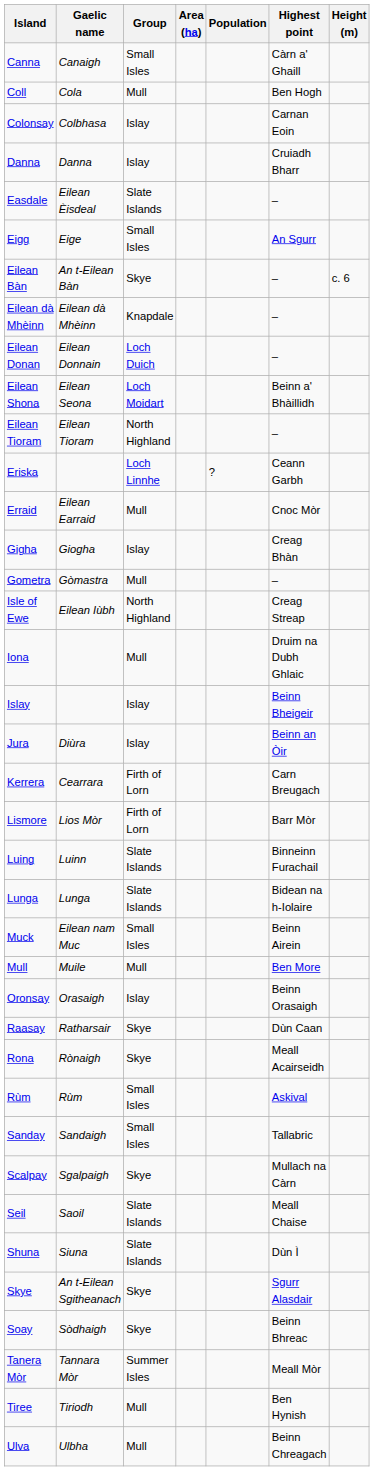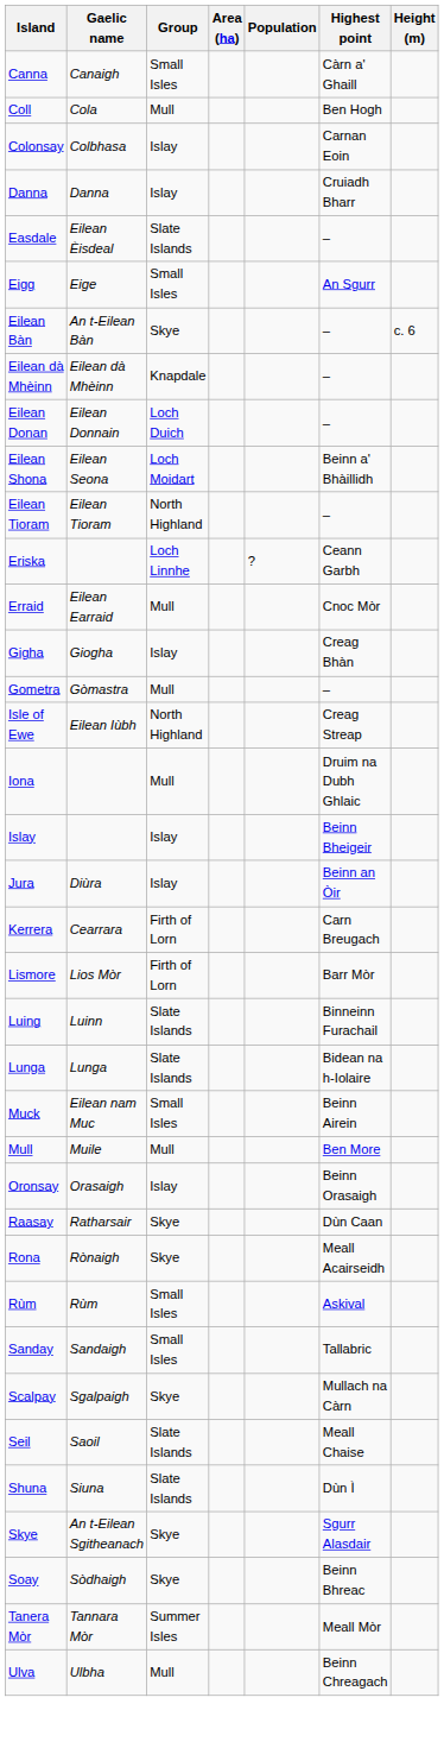 <table class="wikitable sortable" style="width:60%; border:0; text-align:left; line-height:150%;">
 <tr>
 <th style="width:10%;">Island</th>
 <th style="width:10%;">Gaelic name</th>
 <th style="width:10%;">Group</th>
 <th style="width:5%;">Area (<a href='#'>ha</a>)</th>
 <th style="width:5%;">Population</th>
 <th style="width:10%;">Highest point</th>
 <th style="width:5%;">Height (m)</th>
 </tr>
 <tr>
 <td><a href='#'>Canna</a></td>
 <td><em>Canaigh</em></td>
 <td>Small Isles</td>
 <td></td>
 <td></td>
 <td>Càrn a' Ghaill</td>
 <td></td>
 </tr>
 <tr>
 <td><a href='#'>Coll</a></td>
 <td><em>Cola</em></td>
 <td>Mull</td>
 <td></td>
 <td></td>
 <td>Ben Hogh</td>
 <td></td>
 </tr>
 <tr>
 <td><a href='#'>Colonsay</a></td>
 <td><em>Colbhasa</em></td>
 <td>Islay</td>
 <td></td>
 <td></td>
 <td>Carnan Eoin</td>
 <td></td>
 </tr>
 <tr>
 <td><a href='#'>Danna</a></td>
 <td><em>Danna</em></td>
 <td>Islay</td>
 <td></td>
 <td></td>
 <td>Cruiadh Bharr</td>
 <td></td>
 </tr>
 <tr>
 <td><a href='#'>Easdale</a></td>
 <td><em>Eilean Èisdeal</em></td>
 <td>Slate Islands</td>
 <td></td>
 <td></td>
 <td>–</td>
 <td></td>
 </tr>
 <tr>
 <td><a href='#'>Eigg</a></td>
 <td><em>Eige</em></td>
 <td>Small Isles</td>
 <td></td>
 <td></td>
 <td><a href='#'>An Sgurr</a></td>
 <td></td>
 </tr>
 <tr>
 <td><a href='#'>Eilean Bàn</a></td>
 <td><em>An t-Eilean  Bàn</em></td>
 <td>Skye</td>
 <td></td>
 <td></td>
 <td>–</td>
 <td>c. 6</td>
 </tr>
 <tr>
 <td><a href='#'>Eilean dà Mhèinn</a></td>
 <td><em>Eilean dà Mhèinn</em></td>
 <td>Knapdale</td>
 <td></td>
 <td></td>
 <td>–</td>
 <td></td>
 </tr>
 <tr>
 <td><a href='#'>Eilean Donan</a></td>
 <td><em>Eilean Donnain</em></td>
 <td><a href='#'>Loch Duich</a></td>
 <td></td>
 <td></td>
 <td>–</td>
 <td></td>
 </tr>
 <tr>
 <td><a href='#'>Eilean Shona</a></td>
 <td><em>Eilean Seona</em></td>
 <td><a href='#'>Loch Moidart</a></td>
 <td></td>
 <td></td>
 <td>Beinn a' Bhàillidh</td>
 <td></td>
 </tr>
 <tr>
 <td><a href='#'>Eilean Tioram</a></td>
 <td><em>Eilean Tioram</em></td>
 <td>North Highland</td>
 <td></td>
 <td></td>
 <td>–</td>
 <td></td>
 </tr>
 <tr>
 <td><a href='#'>Eriska</a></td>
 <td></td>
 <td><a href='#'>Loch Linnhe</a></td>
 <td></td>
 <td>?</td>
 <td>Ceann Garbh</td>
 <td></td>
 </tr>
 <tr>
 <td><a href='#'>Erraid</a></td>
 <td><em>Eilean Earraid </em></td>
 <td>Mull</td>
 <td></td>
 <td></td>
 <td>Cnoc Mòr</td>
 <td></td>
 </tr>
 <tr>
 <td><a href='#'>Gigha</a></td>
 <td><em>Giogha</em></td>
 <td>Islay</td>
 <td></td>
 <td></td>
 <td>Creag Bhàn</td>
 <td></td>
 </tr>
 <tr>
 <td><a href='#'>Gometra</a></td>
 <td><em>Gòmastra</em></td>
 <td>Mull</td>
 <td></td>
 <td></td>
 <td>–</td>
 <td></td>
 </tr>
 <tr>
 <td><a href='#'>Isle of Ewe</a></td>
 <td><em>Eilean Iùbh</em></td>
 <td>North Highland</td>
 <td></td>
 <td></td>
 <td>Creag Streap</td>
 <td></td>
 </tr>
 <tr>
 <td><a href='#'>Iona</a></td>
 <td></td>
 <td>Mull</td>
 <td></td>
 <td></td>
 <td>Druim na Dubh Ghlaic</td>
 <td></td>
 </tr>
 <tr>
 <td><a href='#'>Islay</a></td>
 <td></td>
 <td>Islay</td>
 <td></td>
 <td></td>
 <td><a href='#'>Beinn Bheigeir</a></td>
 <td></td>
 </tr>
 <tr>
 <td><a href='#'>Jura</a></td>
 <td><em>Diùra</em></td>
 <td>Islay</td>
 <td></td>
 <td></td>
 <td><a href='#'>Beinn an Òir</a></td>
 <td></td>
 </tr>
 <tr>
 <td><a href='#'>Kerrera</a></td>
 <td><em>Cearrara</em></td>
 <td>Firth of Lorn</td>
 <td></td>
 <td></td>
 <td>Carn Breugach</td>
 <td></td>
 </tr>
 <tr>
 <td><a href='#'>Lismore</a></td>
 <td><em>Lios Mòr</em></td>
 <td>Firth of Lorn</td>
 <td></td>
 <td></td>
 <td>Barr Mòr</td>
 <td></td>
 </tr>
 <tr>
 <td><a href='#'>Luing</a></td>
 <td><em>Luinn</em></td>
 <td>Slate Islands</td>
 <td></td>
 <td></td>
 <td>Binneinn Furachail</td>
 <td></td>
 </tr>
 <tr>
 <td><a href='#'>Lunga</a></td>
 <td><em>Lunga</em></td>
 <td>Slate Islands</td>
 <td></td>
 <td></td>
 <td>Bidean na h-Iolaire</td>
 <td></td>
 </tr>
 <tr>
 <td><a href='#'>Muck</a></td>
 <td><em>Eilean nam Muc</em></td>
 <td>Small Isles</td>
 <td></td>
 <td></td>
 <td>Beinn Airein</td>
 <td></td>
 </tr>
 <tr>
 <td><a href='#'>Mull</a></td>
 <td><em>Muile</em></td>
 <td>Mull</td>
 <td></td>
 <td></td>
 <td><a href='#'>Ben More</a></td>
 <td></td>
 </tr>
 <tr>
 <td><a href='#'>Oronsay</a></td>
 <td><em>Orasaigh</em></td>
 <td>Islay</td>
 <td></td>
 <td></td>
 <td>Beinn Orasaigh</td>
 <td></td>
 </tr>
 <tr>
 <td><a href='#'>Raasay</a></td>
 <td><em>Ratharsair</em></td>
 <td>Skye</td>
 <td></td>
 <td></td>
 <td>Dùn Caan</td>
 <td></td>
 </tr>
 <tr>
 <td><a href='#'>Rona</a></td>
 <td><em>Rònaigh</em></td>
 <td>Skye</td>
 <td></td>
 <td></td>
 <td>Meall Acairseidh</td>
 <td></td>
 </tr>
 <tr>
 <td><a href='#'>Rùm</a></td>
 <td><em>Rùm</em></td>
 <td>Small Isles</td>
 <td></td>
 <td></td>
 <td><a href='#'>Askival</a></td>
 <td></td>
 </tr>
 <tr>
 <td><a href='#'>Sanday</a></td>
 <td><em>Sandaigh</em></td>
 <td>Small Isles</td>
 <td></td>
 <td></td>
 <td>Tallabric</td>
 <td></td>
 </tr>
 <tr>
 <td><a href='#'>Scalpay</a></td>
 <td><em>Sgalpaigh</em></td>
 <td>Skye</td>
 <td></td>
 <td></td>
 <td>Mullach na Càrn</td>
 <td></td>
 </tr>
 <tr>
 <td><a href='#'>Seil</a></td>
 <td><em>Saoil</em></td>
 <td>Slate Islands</td>
 <td></td>
 <td></td>
 <td>Meall Chaise</td>
 <td></td>
 </tr>
 <tr>
 <td><a href='#'>Shuna</a></td>
 <td><em>Siuna</em></td>
 <td>Slate Islands</td>
 <td></td>
 <td></td>
 <td>Dùn Ì</td>
 <td></td>
 </tr>
 <tr>
 <td><a href='#'>Skye</a></td>
 <td><em>An t-Eilean Sgitheanach</em></td>
 <td>Skye</td>
 <td></td>
 <td></td>
 <td><a href='#'>Sgurr Alasdair</a></td>
 <td></td>
 </tr>
 <tr>
 <td><a href='#'>Soay</a></td>
 <td><em>Sòdhaigh</em></td>
 <td>Skye</td>
 <td></td>
 <td></td>
 <td>Beinn Bhreac</td>
 <td></td>
 </tr>
 <tr>
 <td><a href='#'>Tanera Mòr</a></td>
 <td><em>Tannara Mòr</em></td>
 <td>Summer Isles</td>
 <td></td>
 <td></td>
 <td>Meall Mòr</td>
 <td></td>
 </tr>
 <tr>
-<td><a href='#'>Tiree</a></td>
-<td><em>Tiriodh</em></td>
-<td>Mull</td>
-<td></td>
-<td></td>
-<td>Ben Hynish</td>
-<td></td>
-</tr>
-<tr>
 <td><a href='#'>Ulva</a></td>
 <td><em>Ulbha</em></td>
 <td>Mull</td>
 <td></td>
 <td></td>
 <td>Beinn Chreagach</td>
 <td></td>
 </tr>
 </table>
